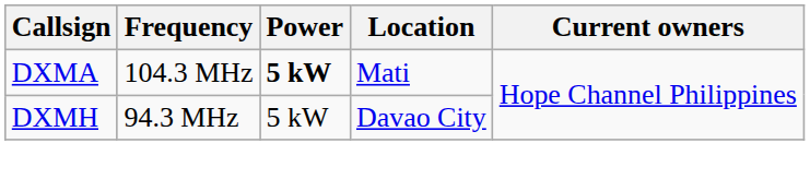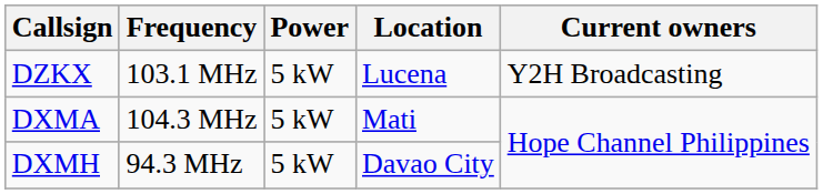 <table class="wikitable">
 <tr>
 <th>Callsign</th>
 <th>Frequency</th>
 <th>Power</th>
 <th>Location</th>
 <th>Current owners</th>
 </tr>
 <tr>
+<td><a href='#'>DZKX</a></td>
+<td>103.1 MHz</td>
+<td>5 kW</td>
+<td><a href='#'>Lucena</a></td>
+<td>Y2H Broadcasting</td>
+</tr>
+<tr>
 <td><a href='#'>DXMA</a></td>
 <td>104.3 MHz</td>
-<td><strong>5 kW</strong></td>
+<td>5 kW</td>
 <td><a href='#'>Mati</a></td>
 <td rowspan=2><a href='#'>Hope Channel Philippines</a></td>
 </tr>
 <tr>
 <td><a href='#'>DXMH</a></td>
 <td>94.3 MHz</td>
 <td>5 kW</td>
 <td><a href='#'>Davao City</a></td>
 </tr>
 </table>
